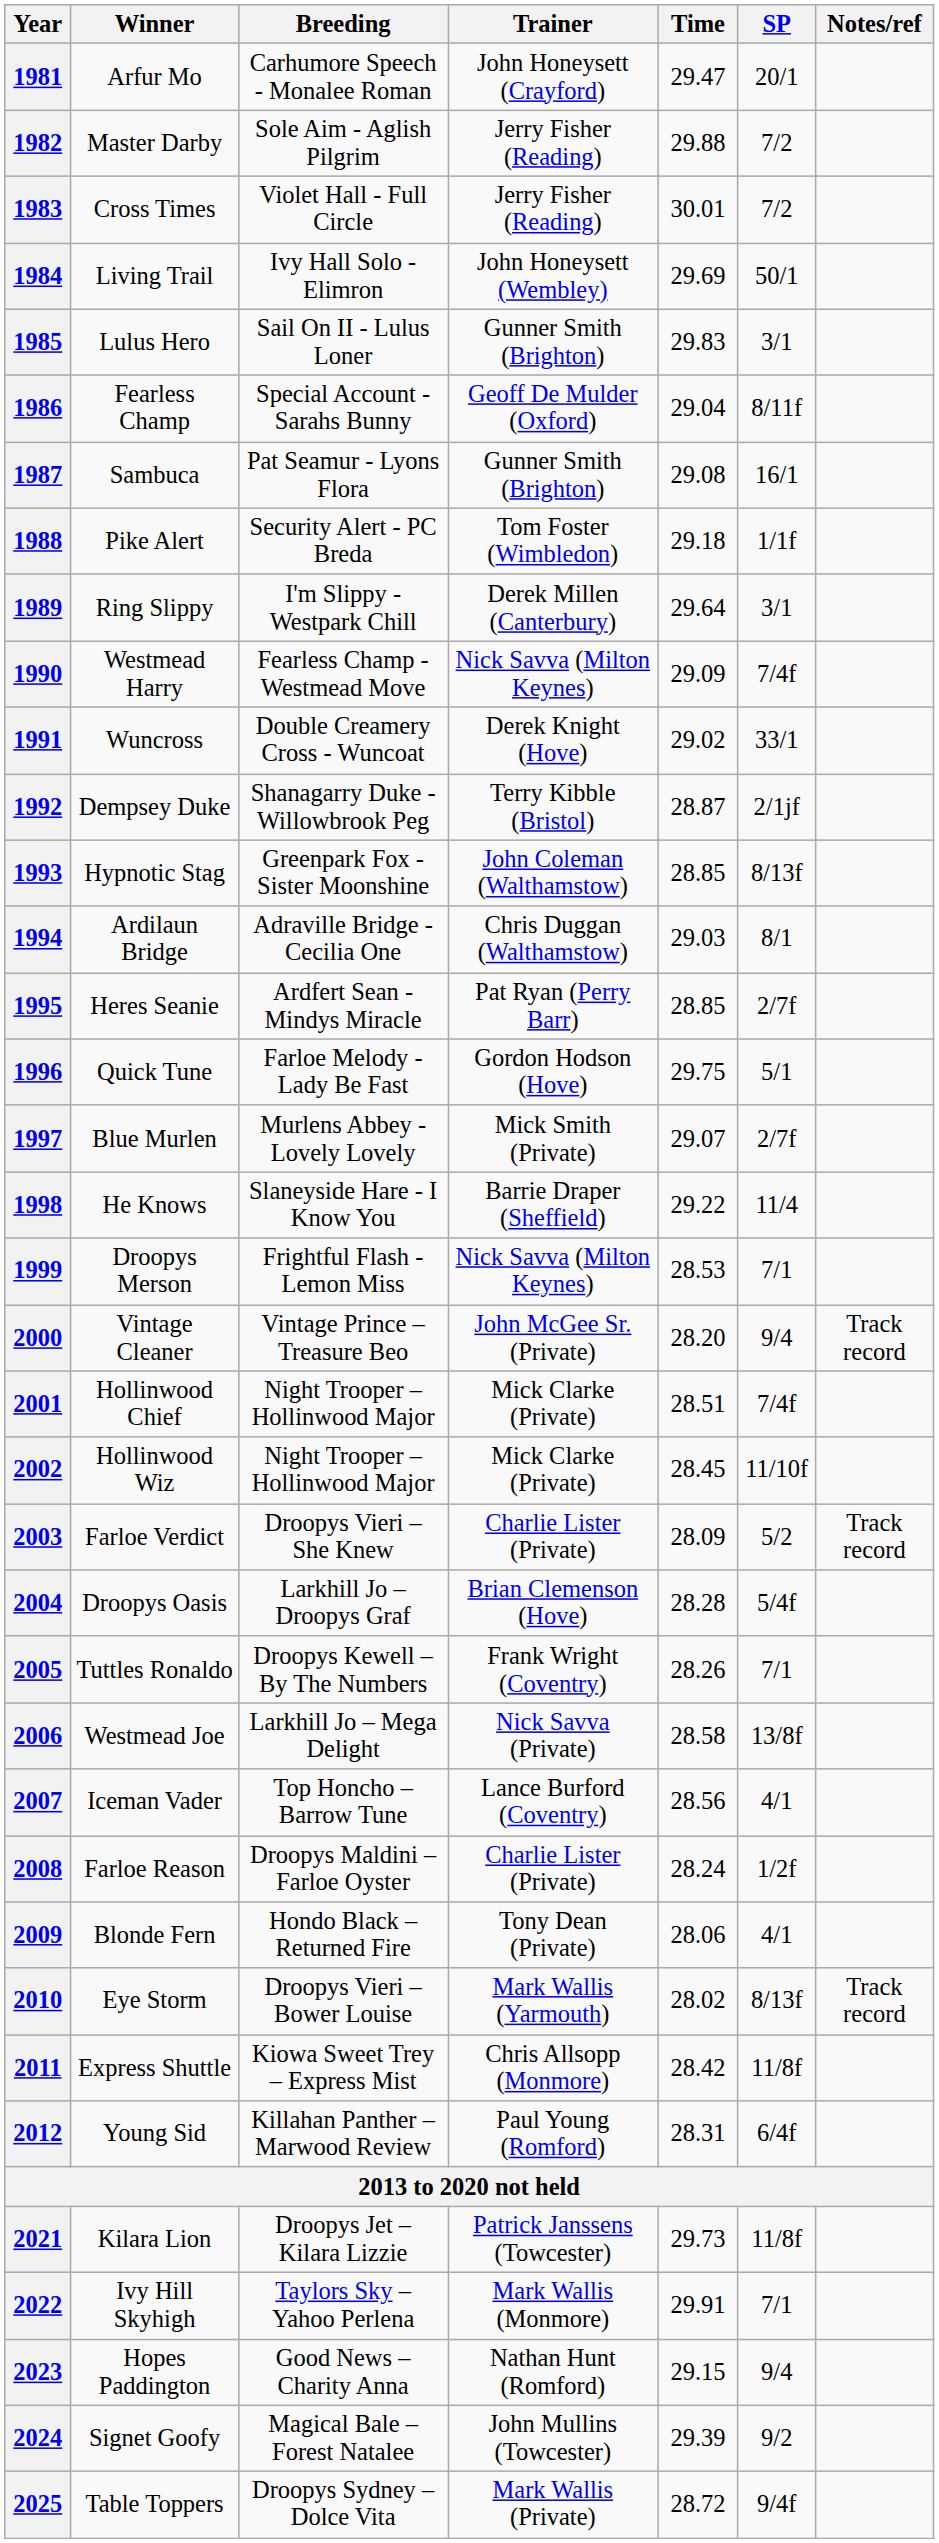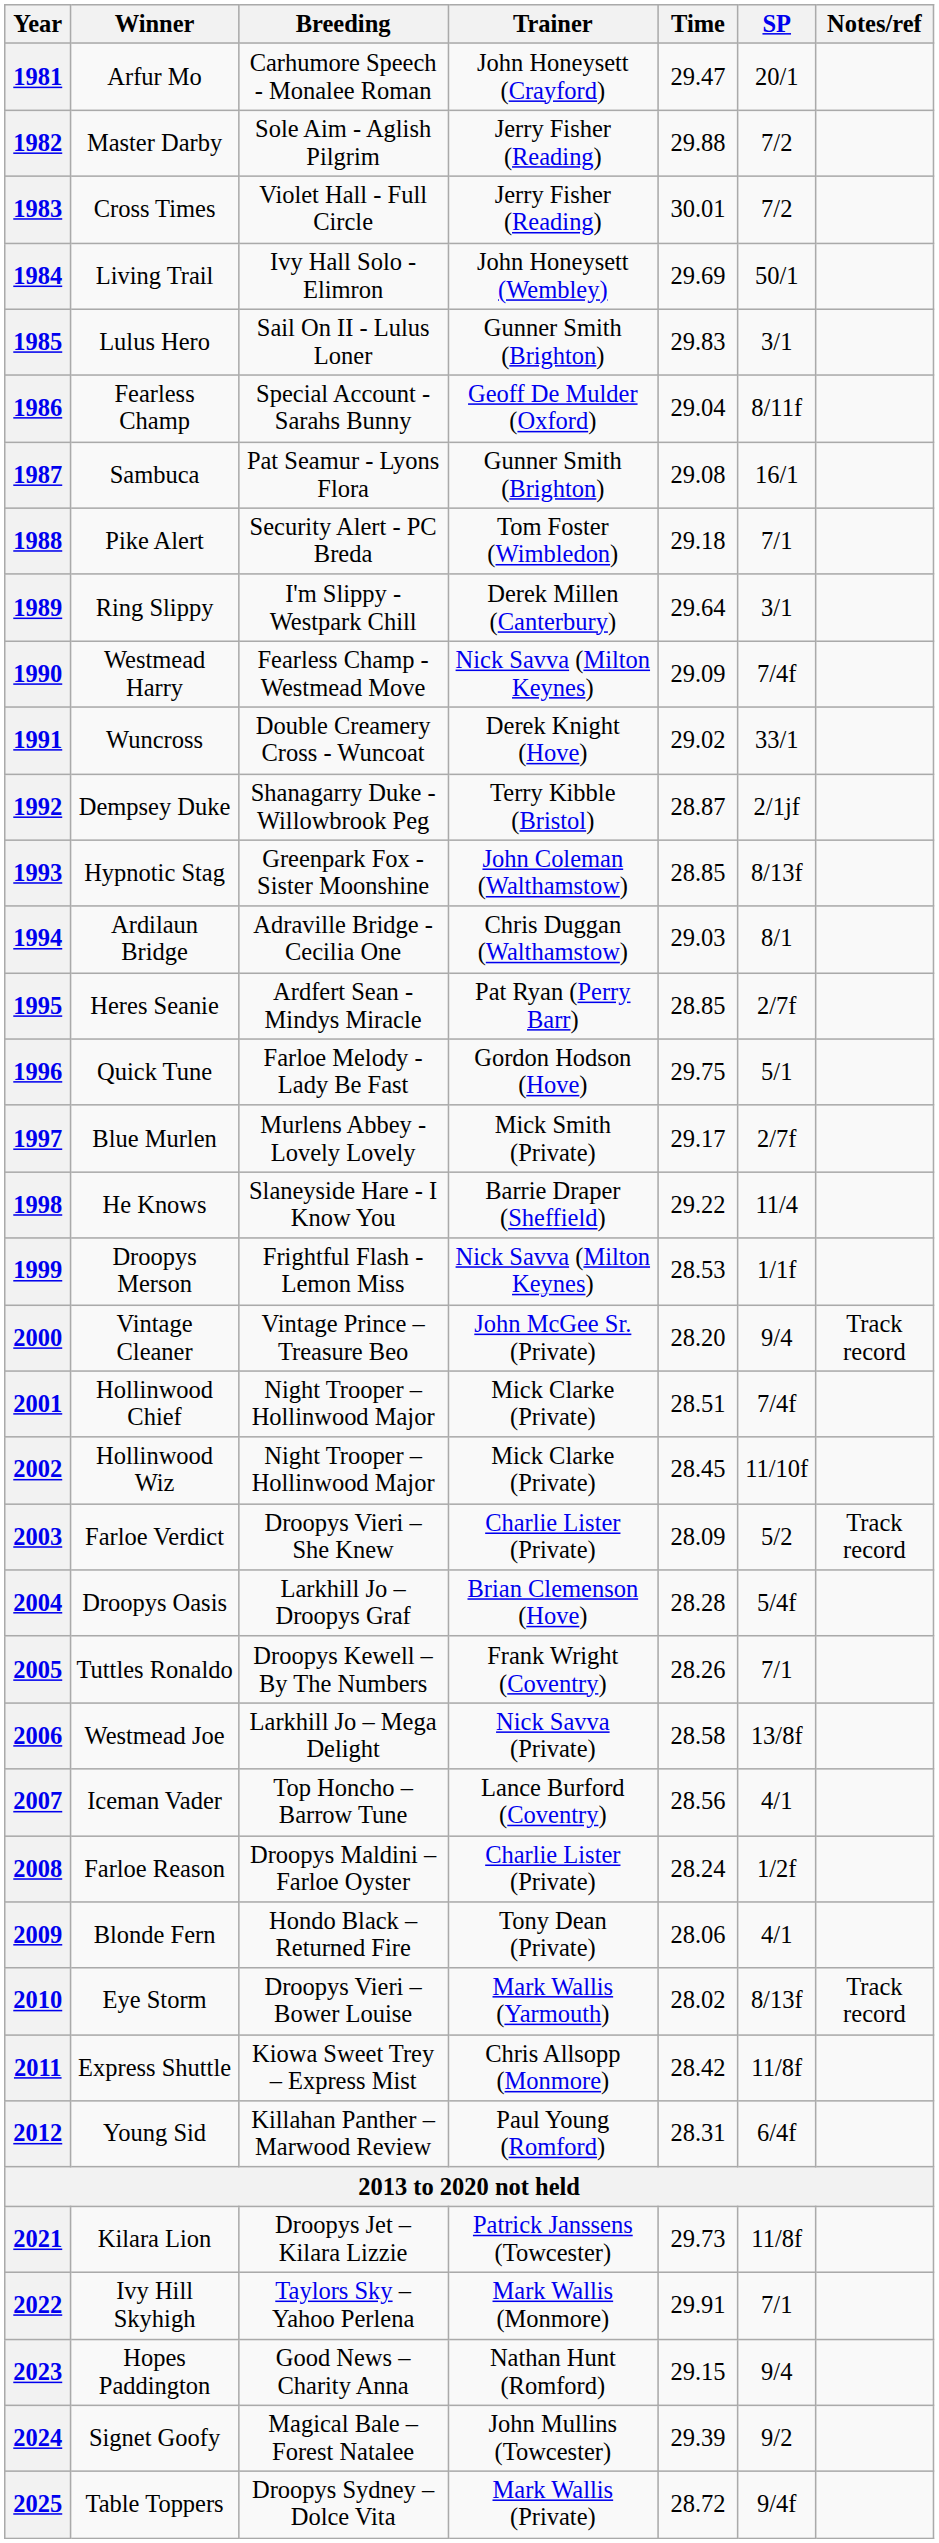 <table class="wikitable" style="text-align:center">
 <tr>
 <th width=50>Year</th>
 <th width=200>Winner</th>
 <th width=300>Breeding</th>
 <th width=250>Trainer</th>
 <th width=80>Time</th>
 <th width=50><a href='#'>SP</a></th>
 <th width=100>Notes/ref</th>
 </tr>
 <tr>
 <th><a href='#'>1981</a></th>
 <td>Arfur Mo</td>
 <td>Carhumore Speech - Monalee Roman</td>
 <td>John Honeysett (<a href='#'>Crayford</a>)</td>
 <td>29.47</td>
 <td>20/1</td>
 <td></td>
 </tr>
 <tr>
 <th><a href='#'>1982</a></th>
 <td>Master Darby</td>
 <td>Sole Aim - Aglish Pilgrim</td>
 <td>Jerry Fisher (<a href='#'>Reading</a>)</td>
 <td>29.88</td>
 <td>7/2</td>
 <td></td>
 </tr>
 <tr>
 <th><a href='#'>1983</a></th>
 <td>Cross Times</td>
 <td>Violet Hall - Full Circle</td>
 <td>Jerry Fisher (<a href='#'>Reading</a>)</td>
 <td>30.01</td>
 <td>7/2</td>
 <td></td>
 </tr>
 <tr>
 <th><a href='#'>1984</a></th>
 <td>Living Trail</td>
 <td>Ivy Hall Solo - Elimron</td>
 <td>John Honeysett <a href='#'>(Wembley)</a></td>
 <td>29.69</td>
 <td>50/1</td>
 <td></td>
 </tr>
 <tr>
 <th><a href='#'>1985</a></th>
 <td>Lulus Hero</td>
 <td>Sail On II - Lulus Loner</td>
 <td>Gunner Smith (<a href='#'>Brighton</a>)</td>
 <td>29.83</td>
 <td>3/1</td>
 <td></td>
 </tr>
 <tr>
 <th><a href='#'>1986</a></th>
 <td>Fearless Champ</td>
 <td>Special Account - Sarahs Bunny</td>
 <td><a href='#'>Geoff De Mulder</a> (<a href='#'>Oxford</a>)</td>
 <td>29.04</td>
 <td>8/11f</td>
 <td></td>
 </tr>
 <tr>
 <th><a href='#'>1987</a></th>
 <td>Sambuca</td>
 <td>Pat Seamur - Lyons Flora</td>
 <td>Gunner Smith (<a href='#'>Brighton</a>)</td>
 <td>29.08</td>
 <td>16/1</td>
 <td></td>
 </tr>
 <tr>
 <th><a href='#'>1988</a></th>
 <td>Pike Alert</td>
 <td>Security Alert - PC Breda</td>
 <td>Tom Foster (<a href='#'>Wimbledon</a>)</td>
 <td>29.18</td>
-<td>1/1f</td>
+<td>7/1</td>
 <td></td>
 </tr>
 <tr>
 <th><a href='#'>1989</a></th>
 <td>Ring Slippy</td>
 <td>I'm Slippy - Westpark Chill</td>
 <td>Derek Millen (<a href='#'>Canterbury</a>)</td>
 <td>29.64</td>
 <td>3/1</td>
 <td></td>
 </tr>
 <tr>
 <th><a href='#'>1990</a></th>
 <td>Westmead Harry</td>
 <td>Fearless Champ - Westmead Move</td>
 <td><a href='#'>Nick Savva</a> (<a href='#'>Milton Keynes</a>)</td>
 <td>29.09</td>
 <td>7/4f</td>
 <td></td>
 </tr>
 <tr>
 <th><a href='#'>1991</a></th>
 <td>Wuncross</td>
 <td>Double Creamery Cross - Wuncoat</td>
 <td>Derek Knight (<a href='#'>Hove</a>)</td>
 <td>29.02</td>
 <td>33/1</td>
 <td></td>
 </tr>
 <tr>
 <th><a href='#'>1992</a></th>
 <td>Dempsey Duke</td>
 <td>Shanagarry Duke - Willowbrook Peg</td>
 <td>Terry Kibble (<a href='#'>Bristol</a>)</td>
 <td>28.87</td>
 <td>2/1jf</td>
 <td></td>
 </tr>
 <tr>
 <th><a href='#'>1993</a></th>
 <td>Hypnotic Stag</td>
 <td>Greenpark Fox - Sister Moonshine</td>
 <td><a href='#'>John Coleman</a> (<a href='#'>Walthamstow</a>)</td>
 <td>28.85</td>
 <td>8/13f</td>
 <td></td>
 </tr>
 <tr>
 <th><a href='#'>1994</a></th>
 <td>Ardilaun Bridge</td>
 <td>Adraville Bridge - Cecilia One</td>
 <td>Chris Duggan (<a href='#'>Walthamstow</a>)</td>
 <td>29.03</td>
 <td>8/1</td>
 <td></td>
 </tr>
 <tr>
 <th><a href='#'>1995</a></th>
 <td>Heres Seanie</td>
 <td>Ardfert Sean - Mindys Miracle</td>
 <td>Pat Ryan (<a href='#'>Perry Barr</a>)</td>
 <td>28.85</td>
 <td>2/7f</td>
 <td></td>
 </tr>
 <tr>
 <th><a href='#'>1996</a></th>
 <td>Quick Tune</td>
 <td>Farloe Melody - Lady Be Fast</td>
 <td>Gordon Hodson (<a href='#'>Hove</a>)</td>
 <td>29.75</td>
 <td>5/1</td>
 <td></td>
 </tr>
 <tr>
 <th><a href='#'>1997</a></th>
 <td>Blue Murlen</td>
 <td>Murlens Abbey - Lovely Lovely</td>
 <td>Mick Smith (Private)</td>
-<td>29.07</td>
+<td>29.17</td>
 <td>2/7f</td>
 <td></td>
 </tr>
 <tr>
 <th><a href='#'>1998</a></th>
 <td>He Knows</td>
 <td>Slaneyside Hare - I Know You</td>
 <td>Barrie Draper (<a href='#'>Sheffield</a>)</td>
 <td>29.22</td>
 <td>11/4</td>
 <td></td>
 </tr>
 <tr>
 <th><a href='#'>1999</a></th>
 <td>Droopys Merson</td>
 <td>Frightful Flash - Lemon Miss</td>
 <td><a href='#'>Nick Savva</a> (<a href='#'>Milton Keynes</a>)</td>
 <td>28.53</td>
-<td>7/1</td>
+<td>1/1f</td>
 <td></td>
 </tr>
 <tr>
 <th><a href='#'>2000</a></th>
 <td>Vintage Cleaner</td>
 <td>Vintage Prince – Treasure Beo</td>
 <td><a href='#'>John McGee Sr.</a> (Private)</td>
 <td>28.20</td>
 <td>9/4</td>
 <td>Track record</td>
 </tr>
 <tr>
 <th><a href='#'>2001</a></th>
 <td>Hollinwood Chief</td>
 <td>Night Trooper – Hollinwood Major</td>
 <td>Mick Clarke (Private)</td>
 <td>28.51</td>
 <td>7/4f</td>
 <td></td>
 </tr>
 <tr>
 <th><a href='#'>2002</a></th>
 <td>Hollinwood Wiz</td>
 <td>Night Trooper – Hollinwood Major</td>
 <td>Mick Clarke (Private)</td>
 <td>28.45</td>
 <td>11/10f</td>
 <td></td>
 </tr>
 <tr>
 <th><a href='#'>2003</a></th>
 <td>Farloe Verdict</td>
 <td>Droopys Vieri – She Knew</td>
 <td><a href='#'>Charlie Lister</a> (Private)</td>
 <td>28.09</td>
 <td>5/2</td>
 <td>Track record</td>
 </tr>
 <tr>
 <th><a href='#'>2004</a></th>
 <td>Droopys Oasis</td>
 <td>Larkhill Jo – Droopys Graf</td>
 <td><a href='#'>Brian Clemenson</a> (<a href='#'>Hove</a>)</td>
 <td>28.28</td>
 <td>5/4f</td>
 <td></td>
 </tr>
 <tr>
 <th><a href='#'>2005</a></th>
 <td>Tuttles Ronaldo</td>
 <td>Droopys Kewell – By The Numbers</td>
 <td>Frank Wright (<a href='#'>Coventry</a>)</td>
 <td>28.26</td>
 <td>7/1</td>
 <td></td>
 </tr>
 <tr>
 <th><a href='#'>2006</a></th>
 <td>Westmead Joe</td>
 <td>Larkhill Jo – Mega Delight</td>
 <td><a href='#'>Nick Savva</a> (Private)</td>
 <td>28.58</td>
 <td>13/8f</td>
 <td></td>
 </tr>
 <tr>
 <th><a href='#'>2007</a></th>
 <td>Iceman Vader</td>
 <td>Top Honcho – Barrow Tune</td>
 <td>Lance Burford (<a href='#'>Coventry</a>)</td>
 <td>28.56</td>
 <td>4/1</td>
 <td></td>
 </tr>
 <tr>
 <th><a href='#'>2008</a></th>
 <td>Farloe Reason</td>
 <td>Droopys Maldini – Farloe Oyster</td>
 <td><a href='#'>Charlie Lister</a> (Private)</td>
 <td>28.24</td>
 <td>1/2f</td>
 <td></td>
 </tr>
 <tr>
 <th><a href='#'>2009</a></th>
 <td>Blonde Fern</td>
 <td>Hondo Black – Returned Fire</td>
 <td>Tony Dean (Private)</td>
 <td>28.06</td>
 <td>4/1</td>
 <td></td>
 </tr>
 <tr>
 <th><a href='#'>2010</a></th>
 <td>Eye  Storm</td>
 <td>Droopys Vieri – Bower Louise</td>
 <td><a href='#'>Mark Wallis</a> (<a href='#'>Yarmouth</a>)</td>
 <td>28.02</td>
 <td>8/13f</td>
 <td>Track record</td>
 </tr>
 <tr>
 <th><a href='#'>2011</a></th>
 <td>Express Shuttle</td>
 <td>Kiowa Sweet Trey – Express Mist</td>
 <td>Chris Allsopp (<a href='#'>Monmore</a>)</td>
 <td>28.42</td>
 <td>11/8f</td>
 <td></td>
 </tr>
 <tr>
 <th><a href='#'>2012</a></th>
 <td>Young Sid</td>
 <td>Killahan Panther – Marwood Review</td>
 <td>Paul Young (<a href='#'>Romford</a>)</td>
 <td>28.31</td>
 <td>6/4f</td>
 <td></td>
 </tr>
 <tr>
 <th colspan=7>2013 to 2020 not held</th>
 </tr>
 <tr>
 <th><a href='#'>2021</a></th>
 <td>Kilara Lion</td>
 <td>Droopys Jet – Kilara Lizzie</td>
 <td><a href='#'>Patrick Janssens</a> (Towcester)</td>
 <td>29.73</td>
 <td>11/8f</td>
 <td></td>
 </tr>
 <tr>
 <th><a href='#'>2022</a></th>
 <td>Ivy Hill Skyhigh</td>
 <td><a href='#'>Taylors Sky</a> – Yahoo Perlena</td>
 <td><a href='#'>Mark Wallis</a> (Monmore)</td>
 <td>29.91</td>
 <td>7/1</td>
 <td></td>
 </tr>
 <tr>
 <th><a href='#'>2023</a></th>
 <td>Hopes Paddington</td>
 <td>Good News – Charity Anna</td>
 <td>Nathan Hunt (Romford)</td>
 <td>29.15</td>
 <td>9/4</td>
 <td></td>
 </tr>
 <tr>
 <th><a href='#'>2024</a></th>
 <td>Signet Goofy</td>
 <td>Magical Bale – Forest Natalee</td>
 <td>John Mullins (Towcester)</td>
 <td>29.39</td>
 <td>9/2</td>
 <td></td>
 </tr>
 <tr>
 <th><a href='#'>2025</a></th>
 <td>Table Toppers</td>
 <td>Droopys Sydney – Dolce Vita</td>
 <td><a href='#'>Mark Wallis</a> (Private)</td>
 <td>28.72</td>
 <td>9/4f</td>
 <td></td>
 </tr>
 </table>
